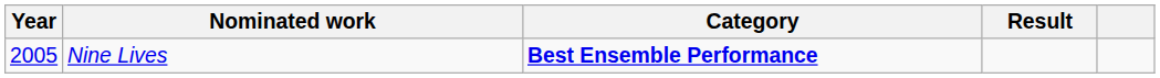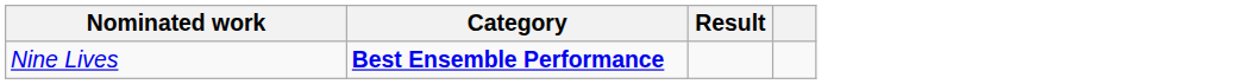 <table class=wikitable>
 <tr>
-<th scope="col" style="width:5%;">Year</th>
 <th scope="col" style="width:40%;">Nominated work</th>
 <th scope="col" style="width:40%;">Category</th>
 <th scope="col" style="width:10%;">Result</th>
 <th scope="col" style="width:5%;"></th>
 </tr>
 <tr>
-<td><a href='#'>2005</a></td>
 <td><em><a href='#'>Nine Lives</a></em></td>
 <td><strong><a href='#'>Best Ensemble Performance</a></strong></td>
 <td></td>
 <td style="text-align:center;"></td>
 </tr>
 </table>
